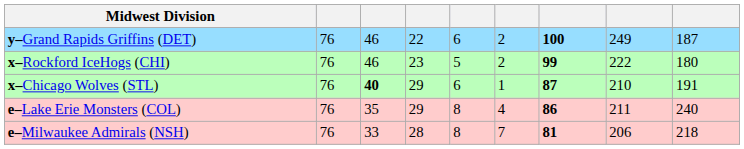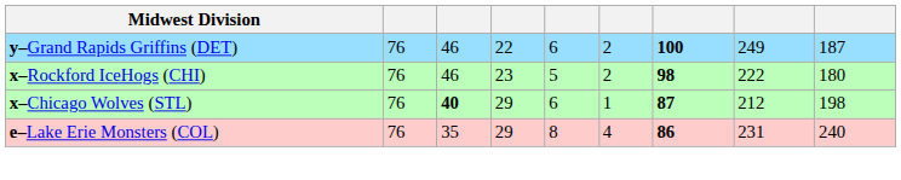 <table class="wikitable" style="width:50em">
 <tr style="background-color:#DDDDFF">
 <th width="35%">Midwest Division</th>
 <th width="5%"></th>
 <th width="5%"></th>
 <th width="5%"></th>
 <th width="5%"></th>
 <th width="5%"></th>
 <th width="7.5%"></th>
 <th width="7.5%"></th>
 <th width="7.5%"></th>
 </tr>
 <tr style="background-color:#97DEFF">
 <td><strong>y–</strong><a href='#'>Grand Rapids Griffins</a> (<a href='#'>DET</a>)</td>
 <td>76</td>
 <td>46</td>
 <td>22</td>
 <td>6</td>
 <td>2</td>
 <td><strong>100</strong></td>
 <td>249</td>
 <td>187</td>
 </tr>
 <tr style="background-color:#bbffbb">
 <td><strong>x–</strong><a href='#'>Rockford IceHogs</a> (<a href='#'>CHI</a>)</td>
 <td>76</td>
 <td>46</td>
 <td>23</td>
 <td>5</td>
 <td>2</td>
-<td><strong>99</strong></td>
+<td><strong>98</strong></td>
 <td>222</td>
 <td>180</td>
 </tr>
 <tr style="background-color:#bbffbb">
 <td><strong>x–</strong><a href='#'>Chicago Wolves</a> (<a href='#'>STL</a>)</td>
 <td>76</td>
 <td><strong>40</strong></td>
 <td>29</td>
 <td>6</td>
 <td>1</td>
 <td><strong>87</strong></td>
-<td>210</td>
-<td>191</td>
+<td>212</td>
+<td>198</td>
 </tr>
 <tr style="background-color:#ffcccc">
 <td><strong>e–</strong><a href='#'>Lake Erie Monsters</a> (<a href='#'>COL</a>)</td>
 <td>76</td>
 <td>35</td>
 <td>29</td>
 <td>8</td>
 <td>4</td>
 <td><strong>86</strong></td>
-<td>211</td>
+<td>231</td>
 <td>240</td>
 </tr>
-<tr style="background-color:#ffcccc">
-<td><strong>e–</strong><a href='#'>Milwaukee Admirals</a> (<a href='#'>NSH</a>)</td>
-<td>76</td>
-<td>33</td>
-<td>28</td>
-<td>8</td>
-<td>7</td>
-<td><strong>81</strong></td>
-<td>206</td>
-<td>218</td>
-</tr>
 </table>
